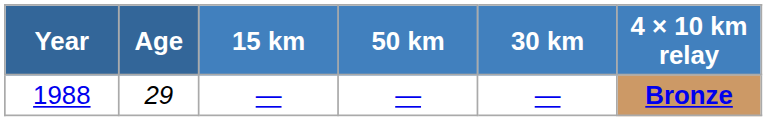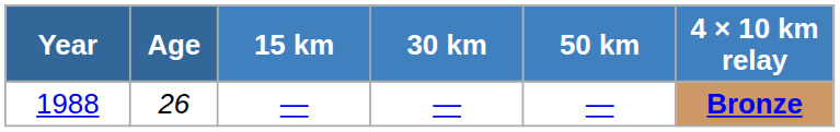 <table class="wikitable" style="font-size:95%; text-align:center; border:grey solid 1px; border-collapse:collapse; background:#ffffff;">
 <tr>
 <th style="background-color:#369; color:white; width:60px;"> Year </th>
 <th style="background-color:#369; color:white; width:40px;"> Age </th>
 <th style="background-color:#4180be; color:white; width:75px;"> 15 km </th>
+<th style="background-color:#4180be; color:white; width:75px;"> 30 km </th>
 <th style="background-color:#4180be; color:white; width:75px;"> 50 km </th>
-<th style="background-color:#4180be; color:white; width:75px;"> 30 km </th>
 <th style="background-color:#4180be; color:white; width:75px;"> 4 × 10 km <br> relay </th>
 </tr>
 <tr>
 <td><a href='#'>1988</a></td>
-<td><em>29</em></td>
+<td><em>26</em></td>
 <td><a href='#'>—</a></td>
 <td><a href='#'>—</a></td>
 <td><a href='#'>—</a></td>
 <td bgcolor="cc9966"><a href='#'><strong>Bronze</strong></a></td>
 </tr>
 </table>
